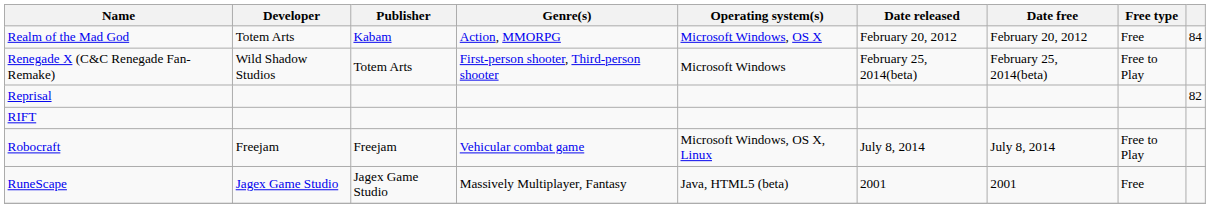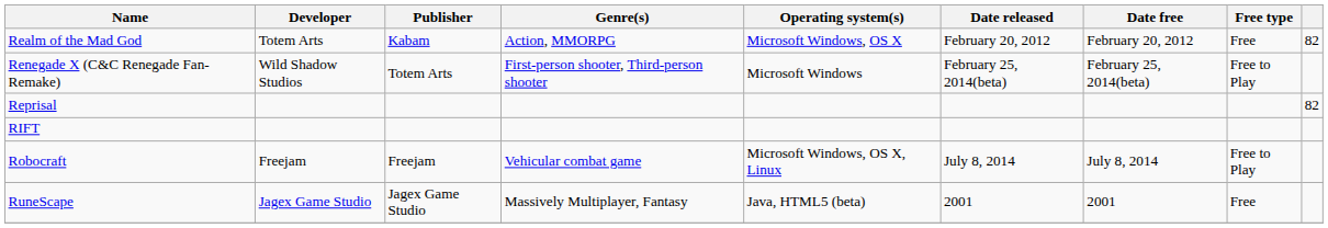 <table class="wikitable sortable" style="font-size:85%; width:98%">
 <tr>
 <th>Name</th>
 <th>Developer</th>
 <th>Publisher</th>
 <th>Genre(s)</th>
 <th>Operating system(s)</th>
 <th>Date released</th>
 <th>Date free</th>
 <th>Free type</th>
 <th></th>
 </tr>
 <tr>
 <td><a href='#'>Realm of the Mad God</a></td>
 <td>Totem Arts</td>
 <td><a href='#'>Kabam</a></td>
 <td><a href='#'>Action</a>, <a href='#'>MMORPG</a></td>
 <td><a href='#'>Microsoft Windows</a>, <a href='#'>OS X</a></td>
 <td>February 20, 2012</td>
 <td>February 20, 2012</td>
 <td>Free</td>
-<td>84</td>
+<td>82</td>
 </tr>
 <tr>
 <td><a href='#'>Renegade X</a> (C&C Renegade Fan-Remake)</td>
 <td>Wild Shadow Studios</td>
 <td>Totem Arts</td>
 <td><a href='#'>First-person shooter</a>, <a href='#'>Third-person shooter</a></td>
 <td>Microsoft Windows</td>
 <td>February 25, 2014(beta)</td>
 <td>February 25, 2014(beta)</td>
 <td>Free to Play</td>
 <td></td>
 </tr>
 <tr>
 <td><a href='#'>Reprisal</a></td>
 <td></td>
 <td></td>
 <td></td>
 <td></td>
 <td></td>
 <td></td>
 <td></td>
 <td>82</td>
 </tr>
 <tr>
 <td><a href='#'>RIFT</a></td>
 <td></td>
 <td></td>
 <td></td>
 <td></td>
 <td></td>
 <td></td>
 <td></td>
 <td></td>
 </tr>
 <tr>
 <td><a href='#'>Robocraft</a></td>
 <td>Freejam</td>
 <td>Freejam</td>
 <td><a href='#'>Vehicular combat game</a></td>
 <td>Microsoft Windows, OS X, <a href='#'>Linux</a></td>
 <td>July 8, 2014</td>
 <td>July 8, 2014</td>
 <td>Free to Play</td>
 <td></td>
 </tr>
 <tr>
 <td><a href='#'>RuneScape</a></td>
 <td><a href='#'>Jagex Game Studio</a></td>
 <td>Jagex Game Studio</td>
 <td>Massively Multiplayer, Fantasy</td>
 <td>Java, HTML5 (beta)</td>
 <td>2001</td>
 <td>2001</td>
 <td>Free</td>
 <td></td>
 </tr>
 <tr>
 </tr>
 </table>
